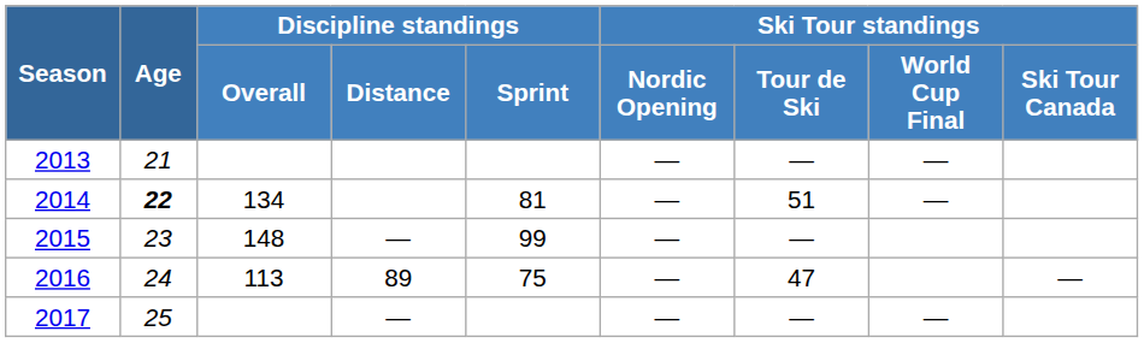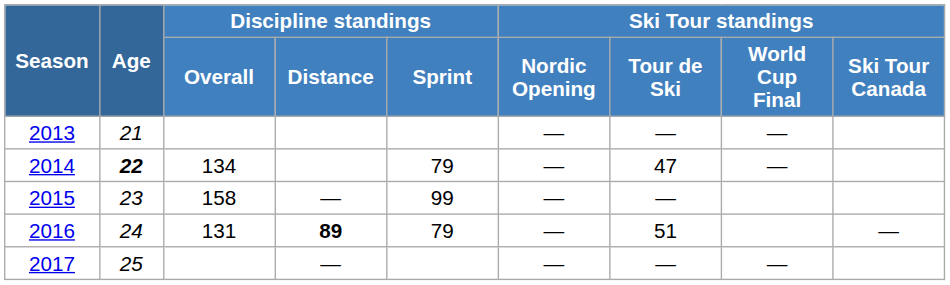 <table class="wikitable" style="font-size:95%; text-align:center; border:grey solid 1px; border-collapse:collapse; background:#ffffff;">
 <tr>
 <th style="background-color:#369; color:white; width:60px;" rowspan="2"> Season </th>
 <th style="background-color:#369; color:white; width:40px;" rowspan="2"> Age </th>
 <th style="background-color:#4180be; color:white;" colspan="3">Discipline standings</th>
 <th style="background-color:#4180be; color:white;" colspan="4">Ski Tour standings</th>
 </tr>
 <tr>
 <th style="background-color:#4180be; color:white; width:75px;">Overall</th>
 <th style="background-color:#4180be; color:white; width:75px;">Distance</th>
 <th style="background-color:#4180be; color:white; width:75px;">Sprint</th>
 <th style="background-color:#4180be; color:white; width:75px;">Nordic<br>Opening</th>
 <th style="background-color:#4180be; color:white; width:75px;">Tour de<br>Ski</th>
 <th style="background-color:#4180be; color:white; width:75px;">World Cup<br>Final</th>
 <th style="background-color:#4180be; color:white; width:75px;">Ski Tour<br>Canada</th>
 </tr>
 <tr>
 <td><a href='#'>2013</a></td>
 <td><em>21</em></td>
 <td></td>
 <td></td>
 <td></td>
 <td>—</td>
 <td>—</td>
 <td>—</td>
 <td></td>
 </tr>
 <tr>
 <td><a href='#'>2014</a></td>
 <td><strong><em>22</em></strong></td>
 <td>134</td>
 <td></td>
-<td>81</td>
+<td>79</td>
 <td>—</td>
-<td>51</td>
+<td>47</td>
 <td>—</td>
 <td></td>
 </tr>
 <tr>
 <td><a href='#'>2015</a></td>
 <td><em>23</em></td>
-<td>148</td>
+<td>158</td>
 <td>—</td>
 <td>99</td>
 <td>—</td>
 <td>—</td>
 <td></td>
 <td></td>
 </tr>
 <tr>
 <td><a href='#'>2016</a></td>
 <td><em>24</em></td>
-<td>113</td>
-<td>89</td>
-<td>75</td>
+<td>131</td>
+<td><strong>89</strong></td>
+<td>79</td>
 <td>—</td>
-<td>47</td>
+<td>51</td>
 <td></td>
 <td>—</td>
 </tr>
 <tr>
 <td><a href='#'>2017</a></td>
 <td><em>25</em></td>
 <td></td>
 <td>—</td>
 <td></td>
 <td>—</td>
 <td>—</td>
 <td>—</td>
 <td></td>
 </tr>
 </table>
